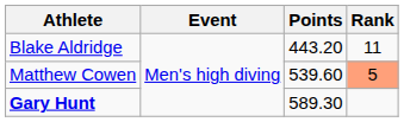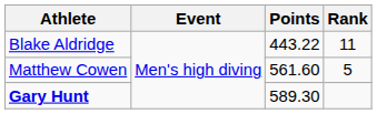 <table class=wikitable style="font-size:90%;">
 <tr>
 <th>Athlete</th>
 <th>Event</th>
 <th>Points</th>
 <th>Rank</th>
 </tr>
 <tr align=center>
 <td align=left><a href='#'>Blake Aldridge</a></td>
 <td align=left rowspan=3><a href='#'>Men's high diving</a></td>
-<td>443.20</td>
+<td>443.22</td>
 <td>11</td>
 </tr>
 <tr align=center>
 <td align=left><a href='#'>Matthew Cowen</a></td>
-<td>539.60</td>
-<td style="background: lightsalmon;">5</td>
+<td>561.60</td>
+<td>5</td>
 </tr>
 <tr align=center>
 <td align=left><strong><a href='#'>Gary Hunt</a></strong></td>
 <td>589.30</td>
 <td></td>
 </tr>
 </table>
